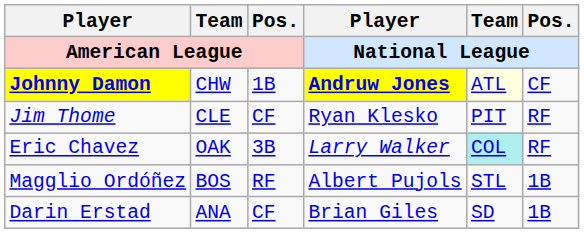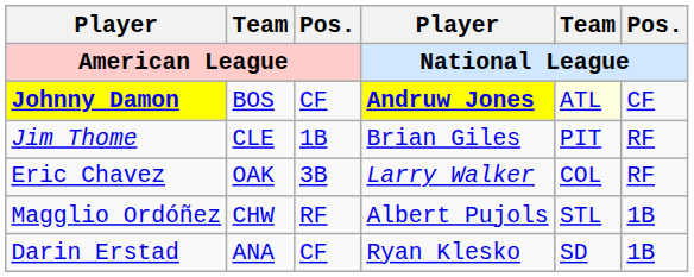 <table class="wikitable">
 <tr>
 <th>Player</th>
 <th>Team</th>
 <th>Pos.</th>
 <th>Player</th>
 <th>Team</th>
 <th>Pos.</th>
 </tr>
 <tr>
 <th colspan="3" style="background-color:#FFCCCC;">American League</th>
 <th colspan="3" style="background-color:#D0E7FF;">National League</th>
 </tr>
 <tr>
 <td bgcolor="yellow"><strong><a href='#'>Johnny Damon</a></strong></td>
-<td><a href='#'>CHW</a></td>
-<td><a href='#'>1B</a></td>
+<td><a href='#'>BOS</a></td>
+<td><a href='#'>CF</a></td>
 <td style="background:yellow;"><strong><a href='#'>Andruw Jones</a></strong></td>
 <td style="background: lightyellow;"><a href='#'>ATL</a></td>
 <td><a href='#'>CF</a></td>
 </tr>
 <tr>
 <td><em><a href='#'>Jim Thome</a></em></td>
 <td><a href='#'>CLE</a></td>
-<td><a href='#'>CF</a></td>
-<td><a href='#'>Ryan Klesko</a></td>
+<td><a href='#'>1B</a></td>
+<td><a href='#'>Brian Giles</a></td>
 <td><a href='#'>PIT</a></td>
 <td><a href='#'>RF</a></td>
 </tr>
 <tr>
 <td><a href='#'>Eric Chavez</a></td>
 <td><a href='#'>OAK</a></td>
 <td><a href='#'>3B</a></td>
 <td><em><a href='#'>Larry Walker</a></em></td>
-<td style="background: paleturquoise;"><a href='#'>COL</a></td>
+<td><a href='#'>COL</a></td>
 <td><a href='#'>RF</a></td>
 </tr>
 <tr>
 <td><a href='#'>Magglio Ordóñez</a></td>
-<td><a href='#'>BOS</a></td>
+<td><a href='#'>CHW</a></td>
 <td><a href='#'>RF</a></td>
 <td><a href='#'>Albert Pujols</a></td>
 <td><a href='#'>STL</a></td>
 <td><a href='#'>1B</a></td>
 </tr>
 <tr>
 <td><a href='#'>Darin Erstad</a></td>
 <td><a href='#'>ANA</a></td>
 <td><a href='#'>CF</a></td>
-<td><a href='#'>Brian Giles</a></td>
+<td><a href='#'>Ryan Klesko</a></td>
 <td><a href='#'>SD</a></td>
 <td><a href='#'>1B</a></td>
 </tr>
 </table>
